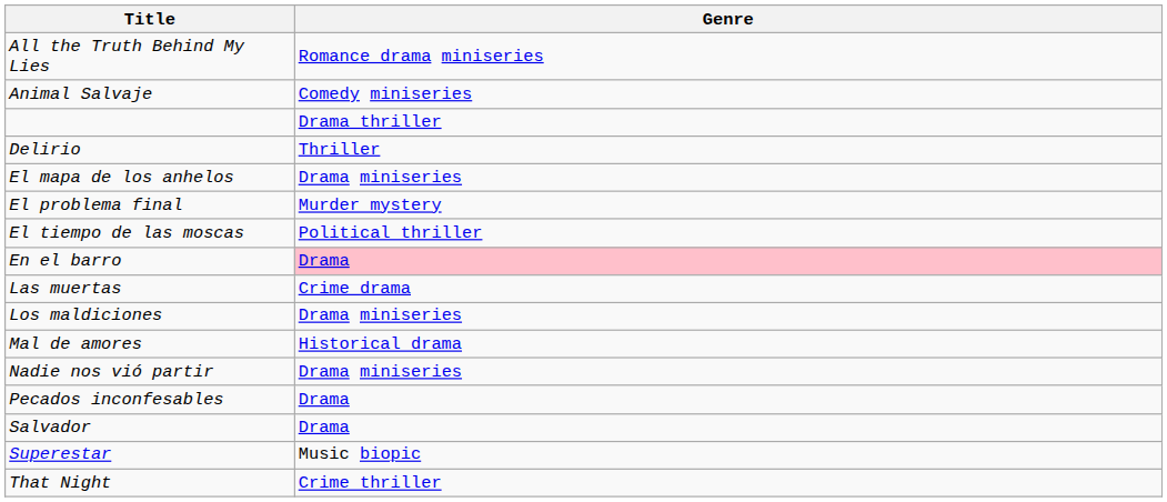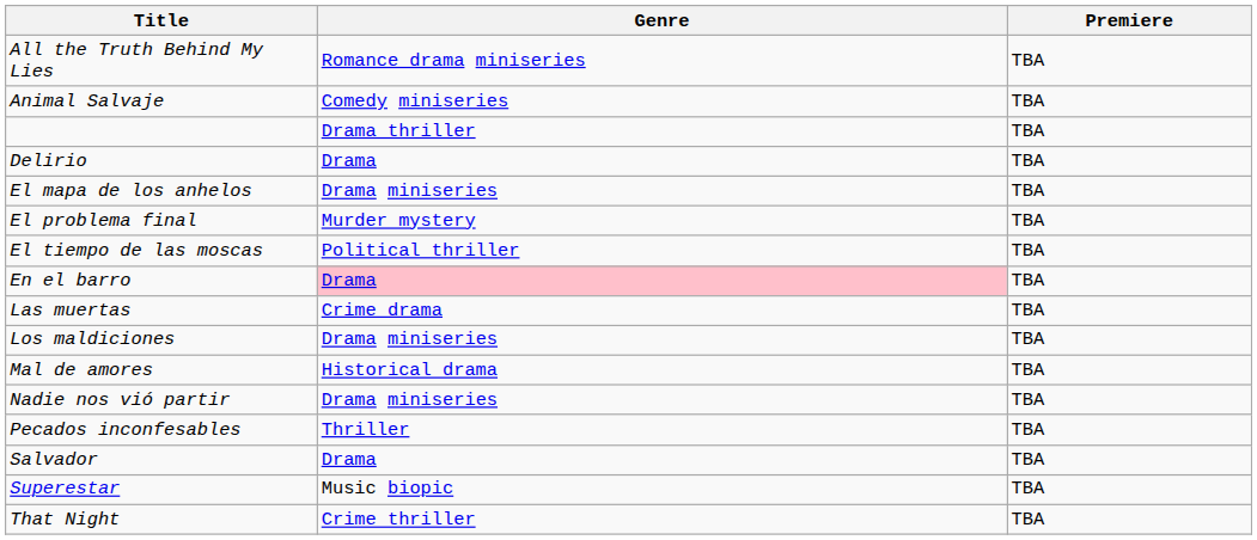 <table class="wikitable sortable" style="width:100%;">
 <tr>
 <th scope="col" style="width:25%;">Title</th>
 <th>Genre</th>
+<th data-sort-type="date">Premiere</th>
 </tr>
 <tr>
 <td><em>All the Truth Behind My Lies</em></td>
 <td><a href='#'>Romance drama</a> <a href='#'>miniseries</a></td>
+<td>TBA</td>
 </tr>
 <tr>
 <td><em>Animal Salvaje</em></td>
 <td><a href='#'>Comedy</a> <a href='#'>miniseries</a></td>
+<td>TBA</td>
 </tr>
 <tr>
 <td><em></em></td>
 <td><a href='#'>Drama thriller</a></td>
+<td>TBA</td>
 </tr>
 <tr>
 <td><em>Delirio</em></td>
-<td><a href='#'>Thriller</a></td>
+<td><a href='#'>Drama</a></td>
+<td>TBA</td>
 </tr>
 <tr>
 <td><em>El mapa de los anhelos</em></td>
 <td><a href='#'>Drama</a> <a href='#'>miniseries</a></td>
+<td>TBA</td>
 </tr>
 <tr>
 <td><em>El problema final</em></td>
 <td><a href='#'>Murder mystery</a></td>
+<td>TBA</td>
 </tr>
 <tr>
 <td><em>El tiempo de las moscas</em></td>
 <td><a href='#'>Political thriller</a></td>
+<td>TBA</td>
 </tr>
 <tr>
 <td><em>En el barro</em></td>
 <td style="background: pink;"><a href='#'>Drama</a></td>
+<td>TBA</td>
 </tr>
 <tr>
 <td><em>Las muertas</em></td>
 <td><a href='#'>Crime drama</a></td>
+<td>TBA</td>
 </tr>
 <tr>
 <td><em>Los maldiciones</em></td>
 <td><a href='#'>Drama</a> <a href='#'>miniseries</a></td>
+<td>TBA</td>
 </tr>
 <tr>
 <td><em>Mal de amores</em></td>
 <td><a href='#'>Historical drama</a></td>
+<td>TBA</td>
 </tr>
 <tr>
 <td><em>Nadie nos vió partir</em></td>
 <td><a href='#'>Drama</a> <a href='#'>miniseries</a></td>
+<td>TBA</td>
 </tr>
 <tr>
 <td><em>Pecados inconfesables</em></td>
-<td><a href='#'>Drama</a></td>
+<td><a href='#'>Thriller</a></td>
+<td>TBA</td>
 </tr>
 <tr>
 <td><em>Salvador</em></td>
 <td><a href='#'>Drama</a></td>
+<td>TBA</td>
 </tr>
 <tr>
 <td><em><a href='#'>Superestar</a></em></td>
 <td>Music <a href='#'>biopic</a></td>
+<td>TBA</td>
 </tr>
 <tr>
 <td><em>That Night</em></td>
 <td><a href='#'>Crime thriller</a></td>
+<td>TBA</td>
 </tr>
 </table>
